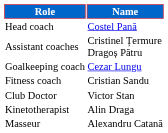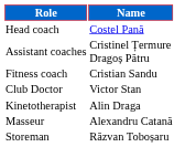 <table class="toccolours">
 <tr>
 <th style="background:#0066ca;color:#ffffff;border:1px solid #ff3334">Role</th>
 <th style="background:#0066ca;color:#ffffff;border:1px solid #ff3334">Name</th>
 </tr>
 <tr>
 <td>Head coach</td>
 <td> <a href='#'>Costel Pană</a></td>
 </tr>
 <tr>
 <td>Assistant coaches</td>
 <td> Cristinel Țermure <br>  Dragoș Pătru</td>
-</tr>
-<tr>
-<td>Goalkeeping coach</td>
-<td> <a href='#'>Cezar Lungu</a></td>
 </tr>
 <tr>
 <td>Fitness coach</td>
 <td> Cristian Sandu</td>
 </tr>
 <tr>
 <td>Club Doctor</td>
 <td> Victor Stan</td>
 </tr>
 <tr>
 <td>Kinetotherapist</td>
 <td> Alin Draga</td>
 </tr>
 <tr>
 <td>Masseur</td>
 <td> Alexandru Catană</td>
 </tr>
+<tr>
+<td>Storeman</td>
+<td> Răzvan Toboșaru</td>
+</tr>
 </table>
